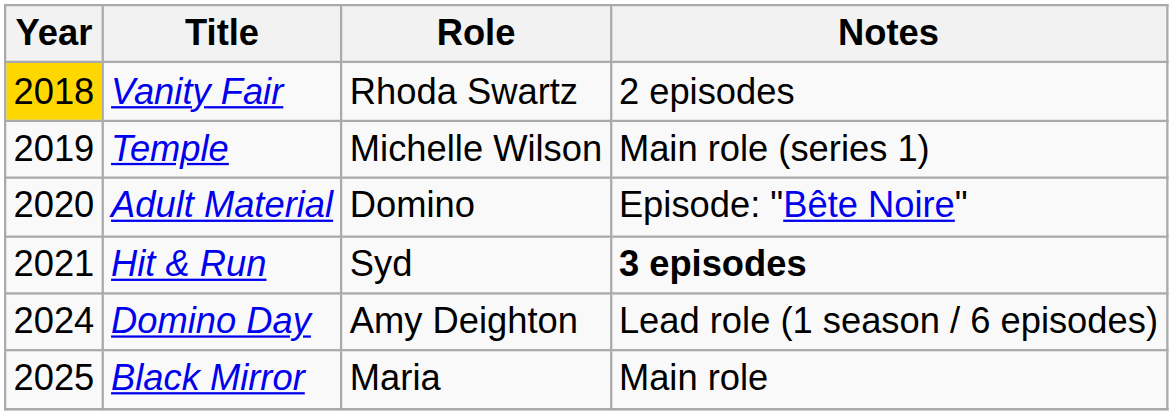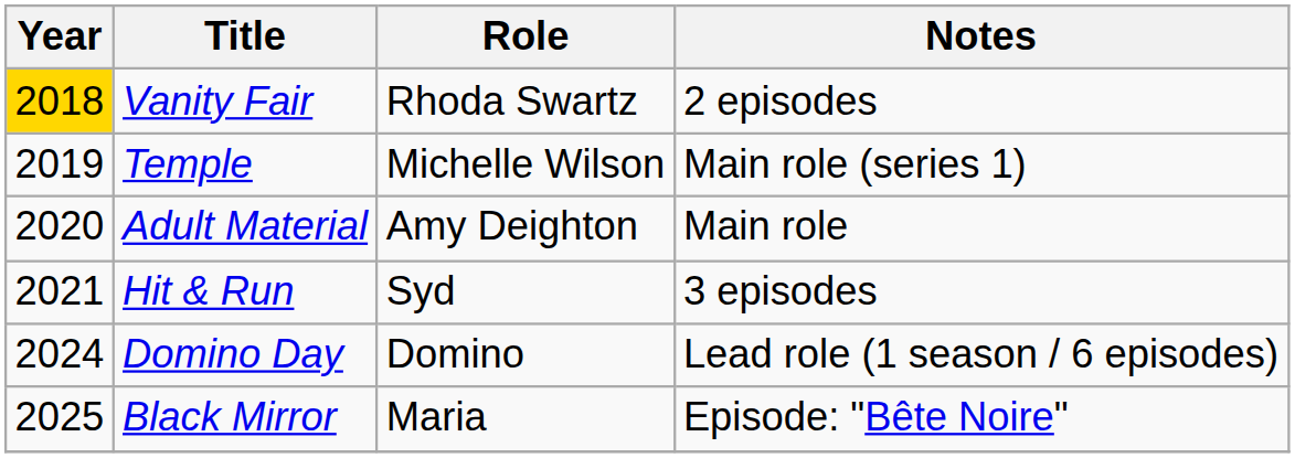 <table class="wikitable sortable">
 <tr>
 <th>Year</th>
 <th>Title</th>
 <th>Role</th>
 <th class="unsortable">Notes</th>
 </tr>
 <tr>
 <td style="background: gold;">2018</td>
 <td><em><a href='#'>Vanity Fair</a></em></td>
 <td>Rhoda Swartz</td>
 <td>2 episodes</td>
 </tr>
 <tr>
 <td>2019</td>
 <td><em><a href='#'>Temple</a></em></td>
 <td>Michelle Wilson</td>
 <td>Main role (series 1)</td>
 </tr>
 <tr>
 <td>2020</td>
 <td><em><a href='#'>Adult Material</a></em></td>
-<td>Domino</td>
-<td>Episode: "<a href='#'>Bête Noire</a>"</td>
+<td>Amy Deighton</td>
+<td>Main role</td>
 </tr>
 <tr>
 <td>2021</td>
 <td><em><a href='#'>Hit & Run</a></em></td>
 <td>Syd</td>
-<td><strong>3 episodes</strong></td>
+<td>3 episodes</td>
 </tr>
 <tr>
 <td>2024</td>
 <td><em><a href='#'>Domino Day</a></em></td>
-<td>Amy Deighton</td>
+<td>Domino</td>
 <td>Lead role (1 season / 6 episodes)</td>
 </tr>
 <tr>
 <td>2025</td>
 <td><em><a href='#'>Black Mirror</a></em></td>
 <td>Maria</td>
-<td>Main role</td>
+<td>Episode: "<a href='#'>Bête Noire</a>"</td>
 </tr>
 <tr>
 </tr>
 </table>
